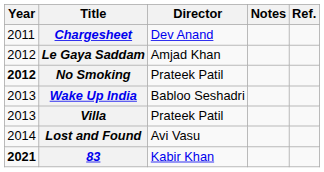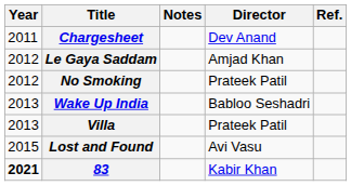 <table class="wikitable">
 <tr>
 <th>Year</th>
 <th>Title</th>
+<th>Notes</th>
 <th>Director</th>
-<th>Notes</th>
 <th>Ref.</th>
 </tr>
 <tr>
 <td>2011</td>
 <th><em><a href='#'>Chargesheet</a></em></th>
+<td></td>
 <td><a href='#'>Dev Anand</a></td>
-<td></td>
 <td></td>
 </tr>
 <tr>
 <td>2012</td>
 <th><em>Le Gaya Saddam</em></th>
+<td></td>
 <td>Amjad Khan</td>
-<td></td>
 <td></td>
 </tr>
 <tr>
-<td><strong>2012</strong></td>
+<td>2012</td>
 <th><em>No Smoking</em></th>
+<td></td>
 <td>Prateek Patil</td>
-<td></td>
 <td></td>
 </tr>
 <tr>
 <td>2013</td>
 <th><em><a href='#'>Wake Up India</a></em></th>
+<td></td>
 <td>Babloo Seshadri</td>
-<td></td>
 <td></td>
 </tr>
 <tr>
 <td>2013</td>
 <th><em>Villa</em></th>
+<td></td>
 <td>Prateek Patil</td>
-<td></td>
 <td></td>
 </tr>
 <tr>
-<td>2014</td>
+<td>2015</td>
 <th><em>Lost and Found</em></th>
+<td></td>
 <td>Avi Vasu</td>
-<td></td>
 <td></td>
 </tr>
 <tr>
 <td><strong>2021</strong></td>
 <th><em><a href='#'>83</a></em></th>
+<td></td>
 <td><a href='#'>Kabir Khan</a></td>
-<td></td>
 <td></td>
 </tr>
 </table>
